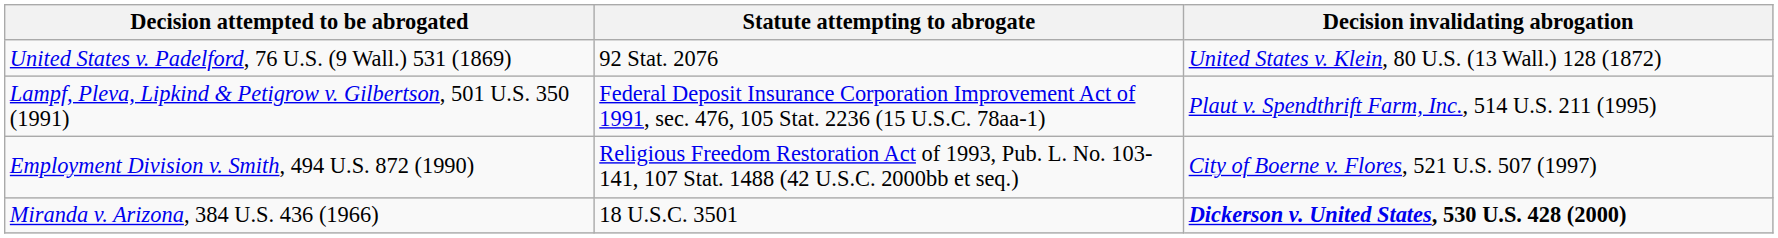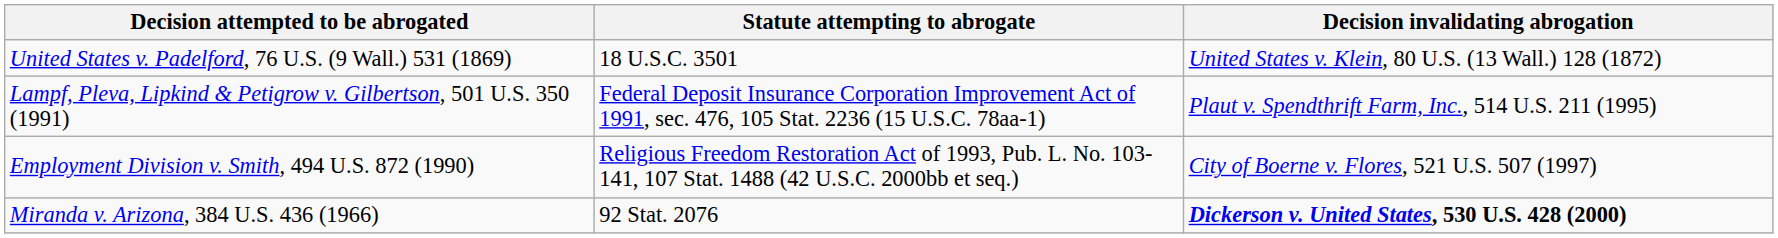 <table class="wikitable" style="width:100%; margin:auto;">
 <tr>
 <th style="width:33%;">Decision attempted to be abrogated</th>
 <th style="width:33%;">Statute attempting to abrogate</th>
 <th style="width:33%;">Decision invalidating abrogation</th>
 </tr>
 <tr>
 <td><em><a href='#'>United States v. Padelford</a></em>, 76 U.S. (9 Wall.) 531 (1869)</td>
-<td>92 Stat. 2076</td>
+<td>18 U.S.C. 3501</td>
 <td><em><a href='#'>United States v. Klein</a></em>, 80 U.S. (13 Wall.) 128 (1872)</td>
 </tr>
 <tr>
 <td><em><a href='#'>Lampf, Pleva, Lipkind & Petigrow v. Gilbertson</a></em>, 501 U.S. 350 (1991)</td>
 <td><a href='#'>Federal Deposit Insurance Corporation Improvement Act of 1991</a>, sec. 476, 105 Stat. 2236 (15 U.S.C. 78aa-1)</td>
 <td><em><a href='#'>Plaut v. Spendthrift Farm, Inc.</a></em>, 514 U.S. 211 (1995)</td>
 </tr>
 <tr>
 <td><em><a href='#'>Employment Division v. Smith</a></em>, 494 U.S. 872 (1990)</td>
 <td><a href='#'>Religious Freedom Restoration Act</a> of 1993, Pub. L. No. 103-141, 107 Stat. 1488  (42 U.S.C. 2000bb et seq.)</td>
 <td><em><a href='#'>City of Boerne v. Flores</a></em>, 521 U.S. 507 (1997)</td>
 </tr>
 <tr>
 <td><em><a href='#'>Miranda v. Arizona</a></em>, 384 U.S. 436 (1966)</td>
-<td>18 U.S.C. 3501</td>
+<td>92 Stat. 2076</td>
 <td><strong><em><a href='#'>Dickerson v. United States</a></em>, 530 U.S. 428 (2000)</strong></td>
 </tr>
 </table>
